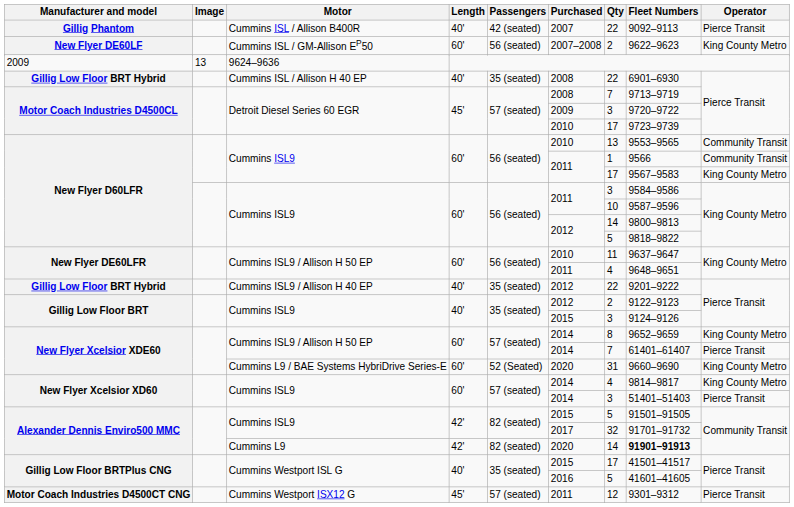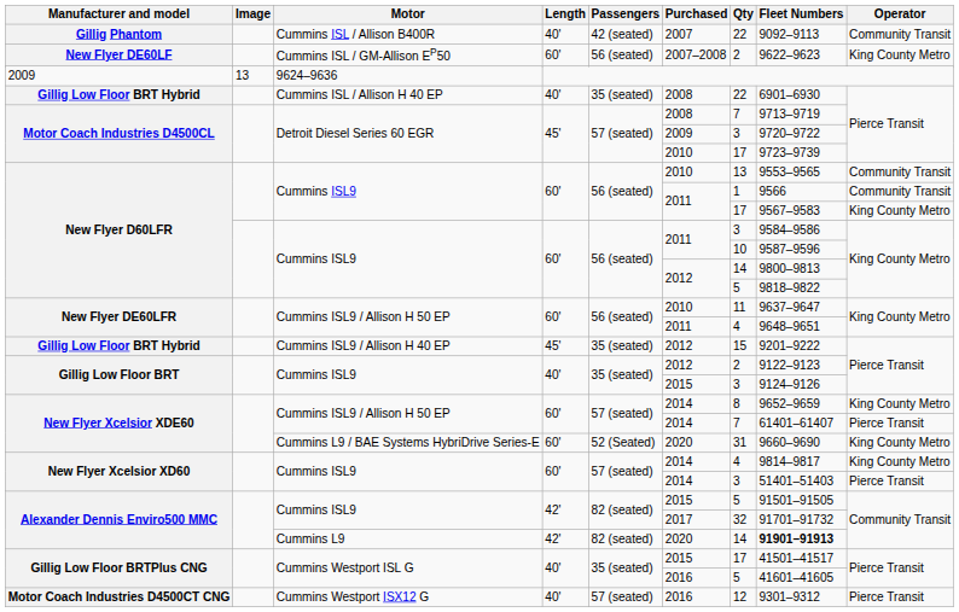 <table class="wikitable">
 <tr>
 <th>Manufacturer and model</th>
 <th>Image</th>
 <th>Motor</th>
 <th>Length</th>
 <th>Passengers</th>
 <th>Purchased</th>
 <th>Qty</th>
 <th>Fleet Numbers</th>
 <th>Operator</th>
 </tr>
 <tr>
 <th rowspan=1><a href='#'>Gillig</a> <a href='#'>Phantom</a></th>
 <td rowspan=1></td>
 <td rowspan=1>Cummins <a href='#'>ISL</a> / Allison B400R</td>
 <td rowspan=1>40'</td>
 <td rowspan=1>42 (seated)</td>
 <td rowspan=1>2007</td>
 <td>22</td>
 <td>9092–9113</td>
-<td>Pierce Transit</td>
+<td>Community Transit</td>
 </tr>
 <tr>
 <th rowspan=2><a href='#'>New Flyer DE60LF</a></th>
 <td rowspan=2></td>
 <td rowspan=2>Cummins ISL / GM-Allison E<sup>P</sup>50</td>
 <td rowspan=2>60'</td>
 <td rowspan=2>56 (seated)</td>
 <td>2007–2008</td>
 <td>2</td>
 <td>9622–9623</td>
 <td rowspan=2>King County Metro</td>
 </tr>
 <tr>
 </tr>
 <tr>
 <td>2009</td>
 <td>13</td>
 <td>9624–9636</td>
 </tr>
 <tr>
 <th rowspan="1"><a href='#'>Gillig Low Floor</a> BRT Hybrid</th>
 <td></td>
 <td>Cummins ISL / Allison H 40 EP</td>
 <td>40'</td>
 <td>35 (seated)</td>
 <td>2008</td>
 <td>22</td>
 <td>6901–6930</td>
 <td rowspan="4">Pierce Transit</td>
 </tr>
 <tr>
 <th rowspan="3"><a href='#'>Motor Coach Industries D4500CL</a></th>
 <td rowspan="3"></td>
 <td rowspan="3">Detroit Diesel Series 60 EGR</td>
 <td rowspan="3">45'</td>
 <td rowspan="3">57 (seated)</td>
 <td>2008</td>
 <td>7</td>
 <td>9713–9719</td>
 </tr>
 <tr>
 <td>2009</td>
 <td>3</td>
 <td>9720–9722</td>
 </tr>
 <tr>
 <td>2010</td>
 <td>17</td>
 <td>9723–9739</td>
 </tr>
 <tr>
 <th rowspan="7">New Flyer D60LFR</th>
 <td rowspan="3"></td>
 <td rowspan="3">Cummins <a href='#'>ISL9</a></td>
 <td rowspan="3">60'</td>
 <td rowspan="3">56 (seated)</td>
 <td>2010</td>
 <td>13</td>
 <td>9553–9565</td>
 <td>Community Transit</td>
 </tr>
 <tr>
 <td rowspan="2">2011</td>
 <td>1</td>
 <td>9566</td>
 <td>Community Transit</td>
 </tr>
 <tr>
 <td>17</td>
 <td>9567–9583</td>
 <td>King County Metro</td>
 </tr>
 <tr>
 <td rowspan="4"></td>
 <td rowspan="4">Cummins ISL9</td>
 <td rowspan="4">60'</td>
 <td rowspan="4">56 (seated)</td>
 <td rowspan="2">2011</td>
 <td>3</td>
 <td>9584–9586</td>
 <td rowspan="4">King County Metro</td>
 </tr>
 <tr>
 <td>10</td>
 <td>9587–9596</td>
 </tr>
 <tr>
 <td rowspan="2">2012</td>
 <td>14</td>
 <td>9800–9813</td>
 </tr>
 <tr>
 <td>5</td>
 <td>9818–9822</td>
 </tr>
 <tr>
 <th rowspan=2>New Flyer DE60LFR</th>
 <td rowspan=2></td>
 <td rowspan=2>Cummins ISL9 / Allison H 50 EP</td>
 <td rowspan=2>60'</td>
 <td rowspan=2>56 (seated)</td>
 <td>2010</td>
 <td>11</td>
 <td>9637–9647</td>
 <td rowspan=2>King County Metro</td>
 </tr>
 <tr>
 <td>2011</td>
 <td>4</td>
 <td>9648–9651</td>
 </tr>
 <tr>
 <th><a href='#'>Gillig Low Floor</a> BRT Hybrid</th>
 <td></td>
 <td>Cummins ISL9 / Allison H 40 EP</td>
-<td>40'</td>
+<td>45'</td>
 <td>35 (seated)</td>
 <td>2012</td>
-<td>22</td>
+<td>15</td>
 <td>9201–9222</td>
 <td rowspan=3>Pierce Transit</td>
 </tr>
 <tr>
 <th rowspan=2>Gillig Low Floor BRT</th>
 <td rowspan=2></td>
 <td rowspan=2>Cummins ISL9</td>
 <td rowspan=2>40'</td>
 <td rowspan=2>35 (seated)</td>
 <td>2012</td>
 <td>2</td>
 <td>9122–9123</td>
 </tr>
 <tr>
 <td>2015</td>
 <td>3</td>
 <td>9124–9126</td>
 </tr>
 <tr>
 <th rowspan="3"><a href='#'>New Flyer Xcelsior</a> XDE60</th>
 <td rowspan="3"></td>
 <td rowspan=2>Cummins ISL9 / Allison H 50 EP</td>
 <td rowspan=2>60'</td>
 <td rowspan=2>57 (seated)</td>
 <td>2014</td>
 <td>8</td>
 <td>9652–9659</td>
 <td>King County Metro</td>
 </tr>
 <tr>
 <td>2014</td>
 <td>7</td>
 <td>61401–61407</td>
 <td>Pierce Transit</td>
 </tr>
 <tr>
 <td>Cummins L9 / BAE Systems HybriDrive Series-E</td>
 <td>60'</td>
 <td>52 (Seated)</td>
 <td>2020</td>
 <td>31</td>
 <td>9660–9690</td>
 <td>King County Metro</td>
 </tr>
 <tr>
 <th rowspan=2>New Flyer Xcelsior XD60</th>
 <td rowspan=2></td>
 <td rowspan=2>Cummins ISL9</td>
 <td rowspan=2>60'</td>
 <td rowspan=2>57 (seated)</td>
 <td>2014</td>
 <td>4</td>
 <td>9814–9817</td>
 <td>King County Metro</td>
 </tr>
 <tr>
 <td>2014</td>
 <td>3</td>
 <td>51401–51403</td>
 <td>Pierce Transit</td>
 </tr>
 <tr>
 <th rowspan="3"><a href='#'>Alexander Dennis Enviro500 MMC</a></th>
 <td rowspan="3"></td>
 <td rowspan="2">Cummins ISL9</td>
 <td rowspan="2">42'</td>
 <td rowspan="2">82 (seated)</td>
 <td>2015</td>
 <td>5</td>
 <td>91501–91505</td>
 <td rowspan="3">Community Transit</td>
 </tr>
 <tr>
 <td>2017</td>
 <td>32</td>
 <td>91701–91732</td>
 </tr>
 <tr>
 <td>Cummins L9</td>
 <td>42'</td>
 <td>82 (seated)</td>
 <td>2020</td>
 <td>14</td>
 <td><strong>91901–91913</strong></td>
 </tr>
 <tr ->
 <th rowspan="2">Gillig Low Floor BRTPlus CNG</th>
 <td rowspan="2"></td>
 <td rowspan="2">Cummins Westport ISL G</td>
 <td rowspan="2">40'</td>
 <td rowspan="2">35 (seated)</td>
 <td>2015</td>
 <td>17</td>
 <td>41501–41517</td>
 <td rowspan="2">Pierce Transit</td>
 </tr>
 <tr>
 <td>2016</td>
 <td>5</td>
 <td>41601–41605</td>
 </tr>
 <tr ->
 <th>Motor Coach Industries D4500CT CNG</th>
 <td></td>
 <td>Cummins Westport <a href='#'>ISX12</a> G</td>
-<td>45'</td>
+<td>40'</td>
 <td>57 (seated)</td>
-<td>2011</td>
+<td>2016</td>
 <td>12</td>
 <td>9301–9312</td>
 <td>Pierce Transit</td>
 </tr>
 </table>
